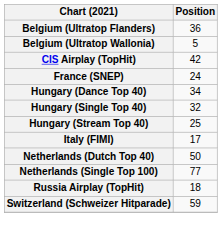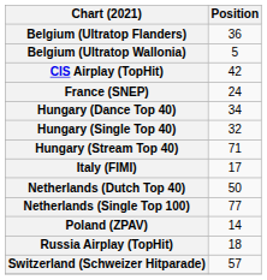 <table class="wikitable sortable plainrowheaders" style="text-align:center">
 <tr>
 <th scope="col">Chart (2021)</th>
 <th scope="col">Position</th>
 </tr>
 <tr>
 <th scope="row">Belgium (Ultratop Flanders)</th>
 <td>36</td>
 </tr>
 <tr>
 <th scope="row">Belgium (Ultratop Wallonia)</th>
 <td>5</td>
 </tr>
 <tr>
 <th scope="row"><a href='#'>CIS</a> Airplay (TopHit)</th>
 <td>42</td>
 </tr>
 <tr>
 <th scope="row">France (SNEP)</th>
 <td>24</td>
 </tr>
 <tr>
 <th scope="row">Hungary (Dance Top 40)</th>
 <td>34</td>
 </tr>
 <tr>
 <th scope="row">Hungary (Single Top 40)</th>
 <td>32</td>
 </tr>
 <tr>
 <th scope="row">Hungary (Stream Top 40)</th>
-<td>25</td>
+<td>71</td>
 </tr>
 <tr>
 <th scope="row">Italy (FIMI)</th>
 <td>17</td>
 </tr>
 <tr>
 <th scope="row">Netherlands (Dutch Top 40)</th>
 <td>50</td>
 </tr>
 <tr>
 <th scope="row">Netherlands (Single Top 100)</th>
 <td>77</td>
 </tr>
 <tr>
+<th scope="row">Poland (ZPAV)</th>
+<td>14</td>
+</tr>
+<tr>
 <th scope="row">Russia Airplay (TopHit)</th>
 <td>18</td>
 </tr>
 <tr>
 <th scope="row">Switzerland (Schweizer Hitparade)</th>
-<td>59</td>
+<td>57</td>
 </tr>
 <tr>
 </tr>
 </table>
